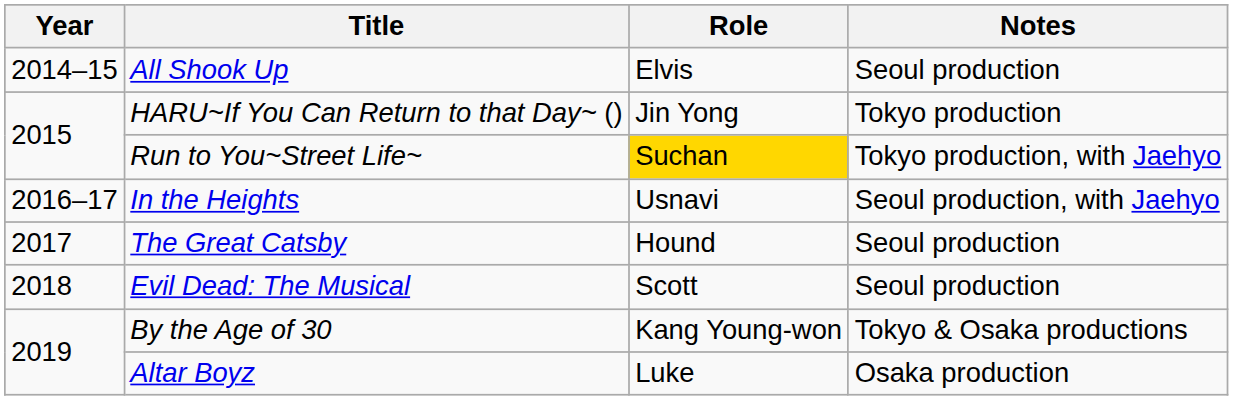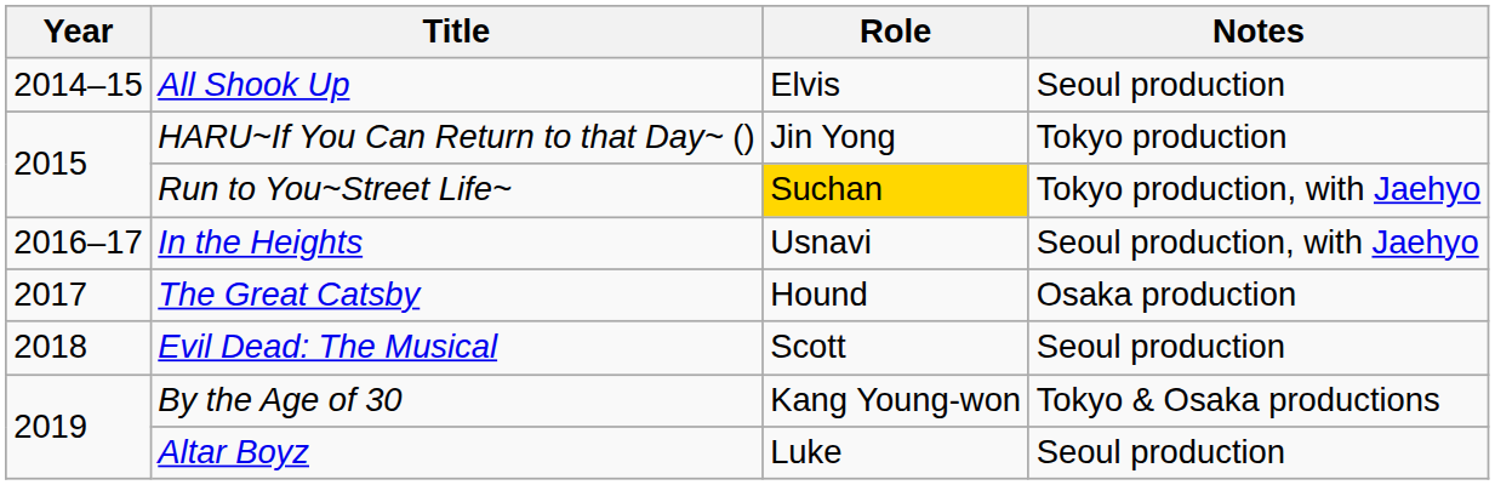 <table class="wikitable">
 <tr>
 <th>Year</th>
 <th>Title</th>
 <th>Role</th>
 <th>Notes</th>
 </tr>
 <tr>
 <td>2014–15</td>
 <td><em><a href='#'>All Shook Up</a></em></td>
 <td>Elvis</td>
 <td>Seoul production</td>
 </tr>
 <tr>
 <td rowspan=2>2015</td>
 <td><em>HARU~If You Can Return to that Day~</em> ()</td>
 <td>Jin Yong</td>
 <td>Tokyo production</td>
 </tr>
 <tr>
 <td><em>Run to You~Street Life~</em></td>
 <td style="background: gold;">Suchan</td>
 <td>Tokyo production, with <a href='#'>Jaehyo</a></td>
 </tr>
 <tr>
 <td>2016–17</td>
 <td><em><a href='#'>In the Heights</a></em></td>
 <td>Usnavi</td>
 <td>Seoul production, with <a href='#'>Jaehyo</a></td>
 </tr>
 <tr>
 <td>2017</td>
 <td><em><a href='#'>The Great Catsby</a></em></td>
 <td>Hound</td>
-<td>Seoul production</td>
+<td>Osaka production</td>
 </tr>
 <tr>
 <td>2018</td>
 <td><em><a href='#'>Evil Dead: The Musical</a></em></td>
 <td>Scott</td>
 <td>Seoul production</td>
 </tr>
 <tr>
 <td rowspan=2>2019</td>
 <td><em>By the Age of 30</em></td>
 <td>Kang Young-won</td>
 <td>Tokyo & Osaka productions</td>
 </tr>
 <tr>
 <td><em><a href='#'>Altar Boyz</a></em></td>
 <td>Luke</td>
-<td>Osaka production</td>
+<td>Seoul production</td>
 </tr>
 </table>
